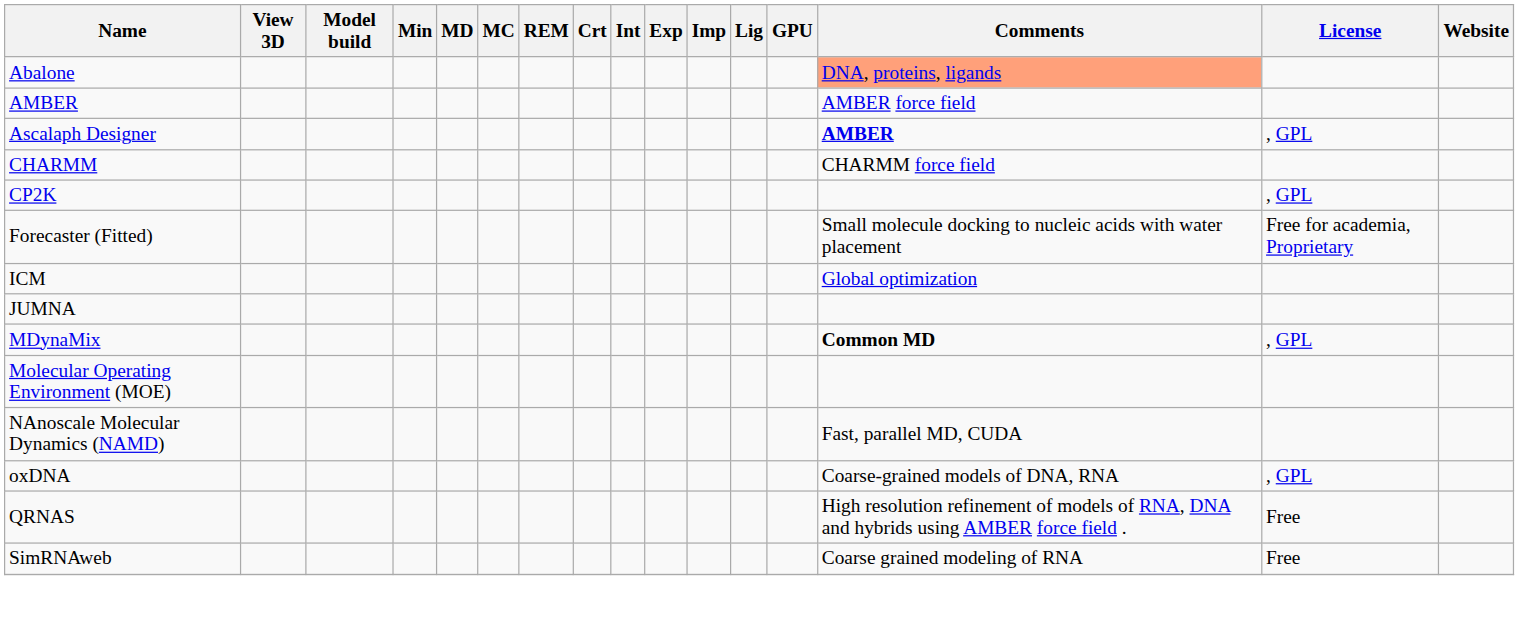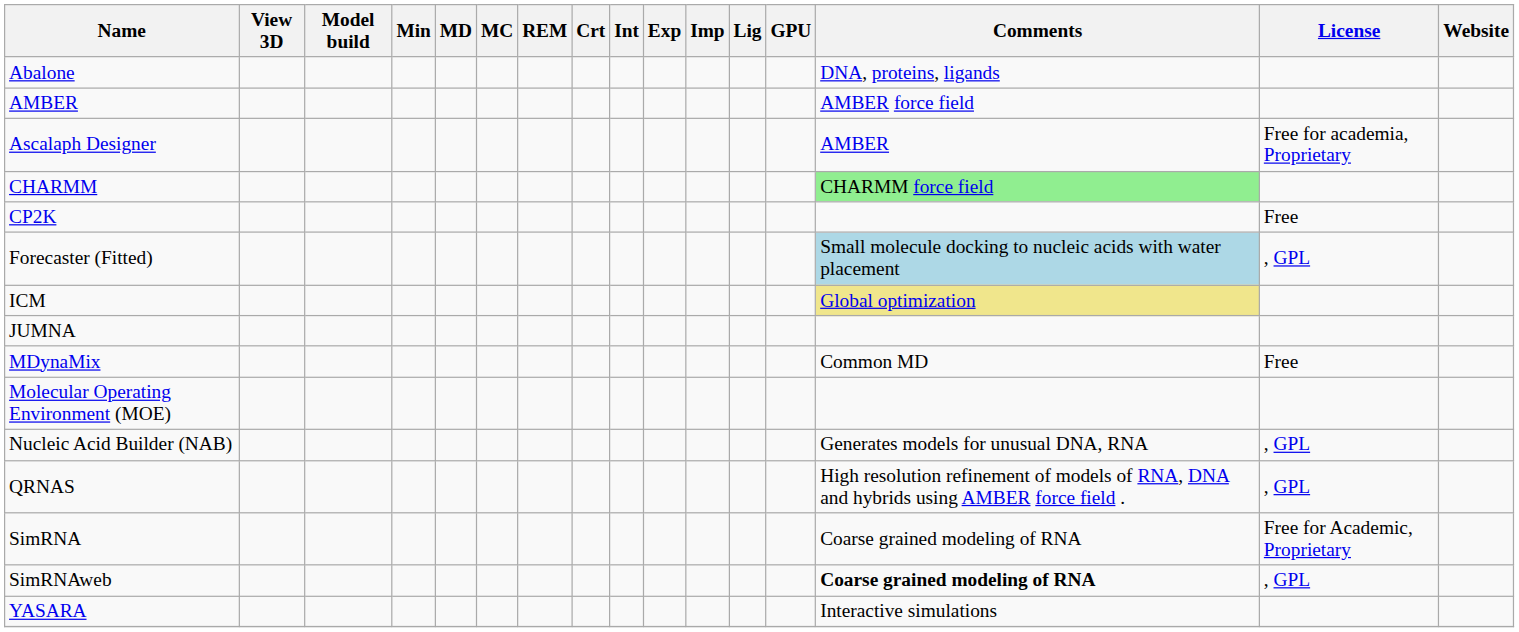 <table class="wikitable sortable">
 <tr>
 <th>Name</th>
 <th>View 3D</th>
 <th>Model build</th>
 <th>Min</th>
 <th>MD</th>
 <th>MC</th>
 <th>REM</th>
 <th>Crt</th>
 <th>Int</th>
 <th>Exp</th>
 <th>Imp</th>
 <th>Lig</th>
 <th>GPU</th>
 <th>Comments</th>
 <th><a href='#'>License</a></th>
 <th>Website</th>
 </tr>
 <tr>
 <td><a href='#'>Abalone</a></td>
 <td></td>
 <td></td>
 <td></td>
 <td></td>
 <td></td>
 <td></td>
 <td></td>
 <td></td>
 <td></td>
 <td></td>
 <td></td>
 <td></td>
-<td style="background: lightsalmon;"><a href='#'>DNA</a>, <a href='#'>proteins</a>, <a href='#'>ligands</a></td>
+<td><a href='#'>DNA</a>, <a href='#'>proteins</a>, <a href='#'>ligands</a></td>
 <td></td>
 <td></td>
 </tr>
 <tr>
 <td><a href='#'>AMBER</a></td>
 <td></td>
 <td></td>
 <td></td>
 <td></td>
 <td></td>
 <td></td>
 <td></td>
 <td></td>
 <td></td>
 <td></td>
 <td></td>
 <td></td>
 <td><a href='#'>AMBER</a> <a href='#'>force field</a></td>
 <td></td>
 <td></td>
 </tr>
 <tr>
 <td><a href='#'>Ascalaph Designer</a></td>
 <td></td>
 <td></td>
 <td></td>
 <td></td>
 <td></td>
 <td></td>
 <td></td>
 <td></td>
 <td></td>
 <td></td>
 <td></td>
 <td></td>
-<td><strong><a href='#'>AMBER</a></strong></td>
-<td>, <a href='#'>GPL</a></td>
+<td><a href='#'>AMBER</a></td>
+<td>Free for academia, <a href='#'>Proprietary</a></td>
 <td></td>
 </tr>
 <tr>
 <td><a href='#'>CHARMM</a></td>
 <td></td>
 <td></td>
 <td></td>
 <td></td>
 <td></td>
 <td></td>
 <td></td>
 <td></td>
 <td></td>
 <td></td>
 <td></td>
 <td></td>
-<td>CHARMM <a href='#'>force field</a></td>
+<td style="background: lightgreen;">CHARMM <a href='#'>force field</a></td>
 <td></td>
 <td></td>
 </tr>
 <tr>
 <td><a href='#'>CP2K</a></td>
 <td></td>
 <td></td>
 <td></td>
 <td></td>
 <td></td>
 <td></td>
 <td></td>
 <td></td>
 <td></td>
 <td></td>
 <td></td>
 <td></td>
 <td></td>
-<td>, <a href='#'>GPL</a></td>
+<td>Free</td>
 <td></td>
 </tr>
 <tr>
 <td>Forecaster (Fitted)</td>
 <td></td>
 <td></td>
 <td></td>
 <td></td>
 <td></td>
 <td></td>
 <td></td>
 <td></td>
 <td></td>
 <td></td>
 <td></td>
 <td></td>
-<td>Small molecule docking to nucleic acids with water placement</td>
-<td>Free for academia, <a href='#'>Proprietary</a></td>
+<td style="background: lightblue;">Small molecule docking to nucleic acids with water placement</td>
+<td>, <a href='#'>GPL</a></td>
 <td> </td>
 </tr>
 <tr>
 <td>ICM</td>
 <td></td>
 <td></td>
 <td></td>
 <td></td>
 <td></td>
 <td></td>
 <td></td>
 <td></td>
 <td></td>
 <td></td>
 <td></td>
 <td></td>
-<td><a href='#'>Global optimization</a></td>
+<td style="background: khaki;"><a href='#'>Global optimization</a></td>
 <td></td>
 <td></td>
 </tr>
 <tr>
 <td>JUMNA</td>
 <td></td>
 <td></td>
 <td></td>
 <td></td>
 <td></td>
 <td></td>
 <td></td>
 <td></td>
 <td></td>
 <td></td>
 <td></td>
 <td></td>
 <td></td>
 <td></td>
 <td></td>
 </tr>
 <tr>
 <td><a href='#'>MDynaMix</a></td>
 <td></td>
 <td></td>
 <td></td>
 <td></td>
 <td></td>
 <td></td>
 <td></td>
 <td></td>
 <td></td>
 <td></td>
 <td></td>
 <td></td>
-<td><strong>Common MD</strong></td>
-<td>, <a href='#'>GPL</a></td>
+<td>Common MD</td>
+<td>Free</td>
 <td></td>
 </tr>
 <tr>
 <td><a href='#'>Molecular Operating Environment</a> (MOE)</td>
 <td></td>
 <td></td>
 <td></td>
 <td></td>
 <td></td>
 <td></td>
 <td></td>
 <td></td>
 <td></td>
 <td></td>
 <td></td>
 <td></td>
 <td></td>
 <td></td>
 <td></td>
 </tr>
 <tr>
-<td>NAnoscale Molecular Dynamics (<a href='#'>NAMD</a>)</td>
+<td>Nucleic Acid Builder (NAB)</td>
 <td></td>
 <td></td>
 <td></td>
 <td></td>
 <td></td>
 <td></td>
 <td></td>
 <td></td>
 <td></td>
 <td></td>
 <td></td>
 <td></td>
-<td>Fast, parallel MD, CUDA</td>
+<td>Generates models for unusual DNA, RNA</td>
+<td>, <a href='#'>GPL</a></td>
 <td></td>
-<td></td>
-</tr>
-<tr>
-<td>oxDNA</td>
-<td></td>
-<td></td>
-<td></td>
-<td></td>
-<td></td>
-<td></td>
-<td></td>
-<td></td>
-<td></td>
-<td></td>
-<td></td>
-<td></td>
-<td>Coarse-grained models of DNA, RNA</td>
-<td>, <a href='#'>GPL</a></td>
-<td><br></td>
 </tr>
 <tr>
 <td>QRNAS </td>
 <td></td>
 <td></td>
 <td></td>
 <td></td>
 <td></td>
 <td></td>
 <td></td>
 <td></td>
 <td></td>
 <td></td>
 <td></td>
 <td></td>
 <td>High resolution refinement of models of <a href='#'>RNA</a>, <a href='#'>DNA</a> and hybrids using <a href='#'>AMBER</a> <a href='#'>force field</a> .</td>
-<td>Free</td>
+<td>, <a href='#'>GPL</a></td>
 <td> </td>
+</tr>
+<tr>
+<td>SimRNA</td>
+<td></td>
+<td></td>
+<td></td>
+<td></td>
+<td></td>
+<td></td>
+<td></td>
+<td></td>
+<td></td>
+<td></td>
+<td></td>
+<td></td>
+<td>Coarse grained modeling of RNA</td>
+<td>Free for Academic, <a href='#'>Proprietary</a></td>
+<td></td>
 </tr>
 <tr>
 <td>SimRNAweb</td>
 <td></td>
 <td></td>
 <td></td>
 <td></td>
 <td></td>
 <td></td>
 <td></td>
 <td></td>
 <td></td>
 <td></td>
 <td></td>
 <td></td>
-<td>Coarse grained modeling of RNA</td>
-<td>Free</td>
+<td><strong>Coarse grained modeling of RNA</strong></td>
+<td>, <a href='#'>GPL</a></td>
+<td></td>
+</tr>
+<tr>
+<td><a href='#'>YASARA</a></td>
+<td></td>
+<td></td>
+<td></td>
+<td></td>
+<td></td>
+<td></td>
+<td></td>
+<td></td>
+<td></td>
+<td></td>
+<td></td>
+<td></td>
+<td>Interactive simulations</td>
+<td></td>
 <td></td>
 </tr>
 <tr>
 </tr>
 </table>
